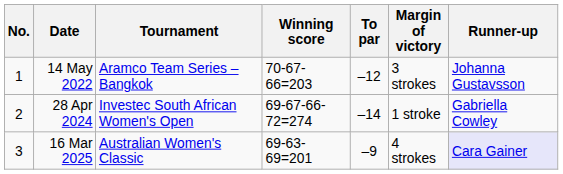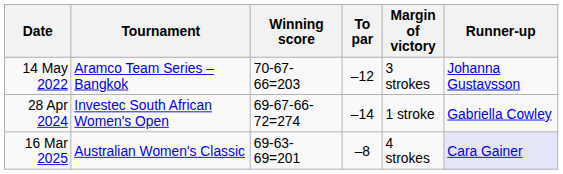 <table class="wikitable" style="font-size:95%;">
 <tr>
-<th>No.</th>
 <th>Date</th>
 <th>Tournament</th>
 <th>Winning<br>score</th>
 <th>To par</th>
 <th>Margin of<br>victory</th>
 <th>Runner-up</th>
 </tr>
 <tr>
-<td align=center>1</td>
 <td align=right>14 May <a href='#'>2022</a></td>
 <td><a href='#'>Aramco Team Series – Bangkok</a></td>
 <td>70-67-66=203</td>
 <td align=center>–12</td>
 <td>3 strokes</td>
 <td> <a href='#'>Johanna Gustavsson</a></td>
 </tr>
 <tr>
-<td align=center>2</td>
 <td align=right>28 Apr <a href='#'>2024</a></td>
 <td><a href='#'>Investec South African Women's Open</a></td>
 <td>69-67-66-72=274</td>
 <td align=center>–14</td>
 <td>1 stroke</td>
 <td> <a href='#'>Gabriella Cowley</a></td>
 </tr>
 <tr>
-<td align=center>3</td>
 <td align=right>16 Mar <a href='#'>2025</a></td>
 <td><a href='#'>Australian Women's Classic</a></td>
 <td>69-63-69=201</td>
-<td align=center>–9</td>
+<td align=center>–8</td>
 <td>4 strokes</td>
 <td style="background: lavender;"> <a href='#'>Cara Gainer</a></td>
 </tr>
 </table>
